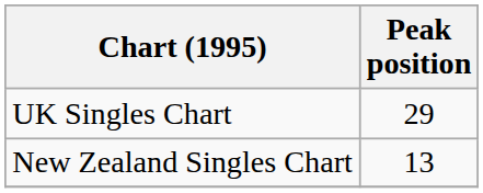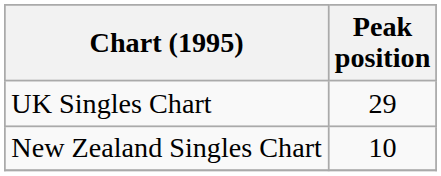 <table class="wikitable">
 <tr>
 <th align="center">Chart (1995)</th>
 <th align="center">Peak<br>position</th>
 </tr>
 <tr>
 <td align="left">UK Singles Chart</td>
 <td align="center">29</td>
 </tr>
 <tr>
 <td align="left">New Zealand Singles Chart</td>
-<td align="center">13</td>
+<td align="center">10</td>
 </tr>
 <tr>
 </tr>
 </table>
